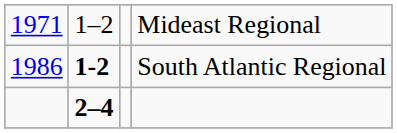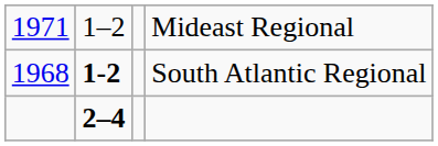 <table class="wikitable">
 <tr>
 <td><a href='#'>1971</a></td>
 <td>1–2</td>
 <td></td>
 <td>Mideast Regional</td>
 </tr>
 <tr>
-<td><a href='#'>1986</a></td>
+<td><a href='#'>1968</a></td>
 <td><strong>1-2</strong></td>
 <td></td>
 <td>South Atlantic Regional</td>
 </tr>
 <tr>
 <td></td>
 <td><strong>2–4</strong></td>
 <td><strong></strong></td>
 <td></td>
 </tr>
 </table>
